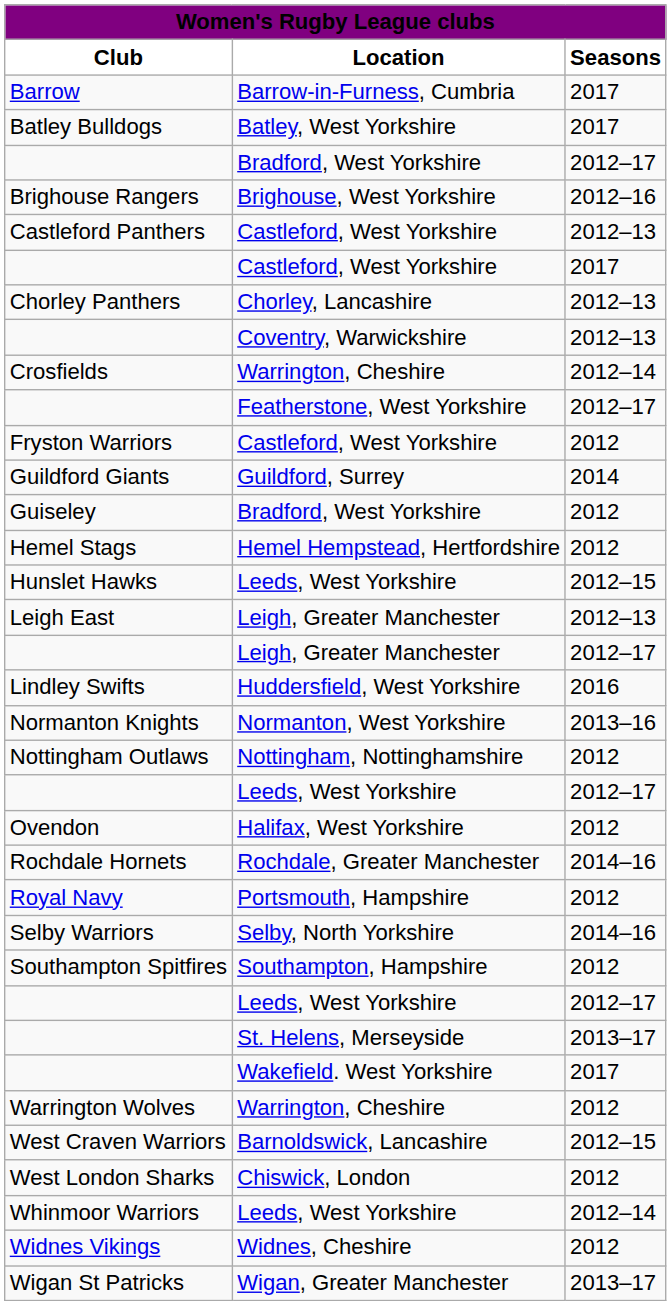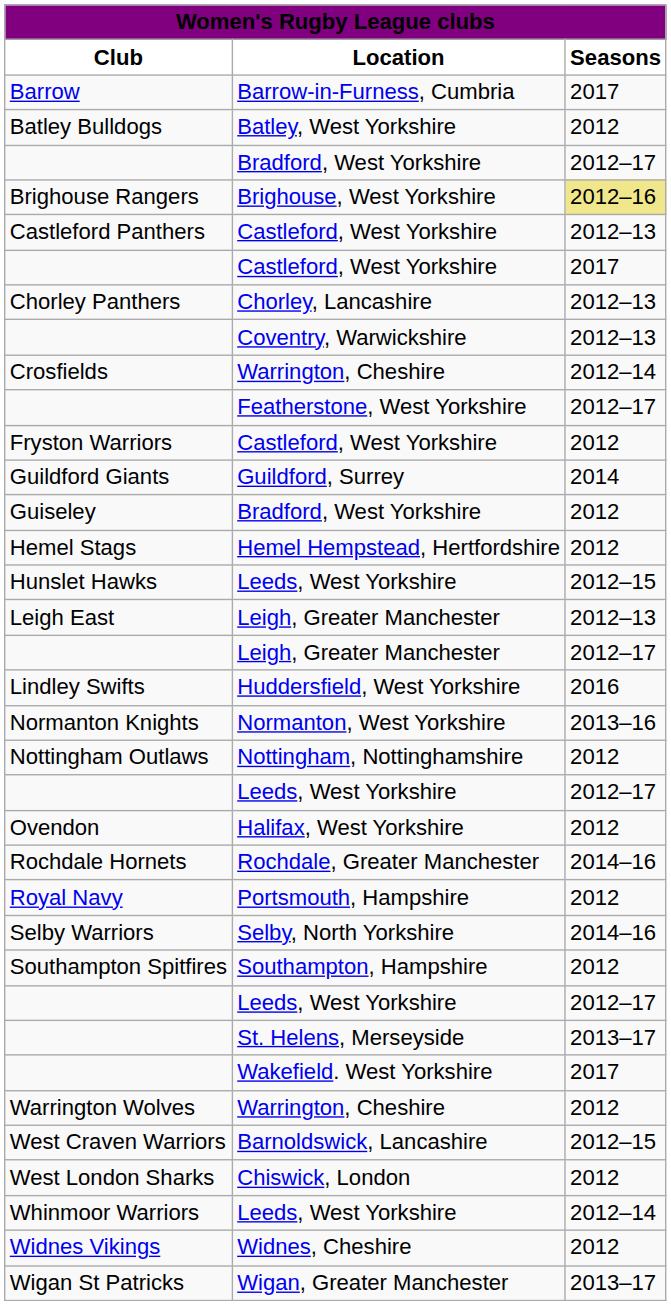 <table class="wikitable">
 <tr>
 <td style="background:purple; text-align:center;" colspan="3"><strong><span>Women's Rugby League clubs</span></strong></td>
 </tr>
 <tr>
 <th style="background:white">Club</th>
 <th style="background:white">Location</th>
 <th style="background:white">Seasons</th>
 </tr>
 <tr>
 <td> <a href='#'>Barrow</a></td>
 <td><a href='#'>Barrow-in-Furness</a>, Cumbria</td>
 <td>2017</td>
 </tr>
 <tr>
 <td> Batley Bulldogs</td>
 <td><a href='#'>Batley</a>, West Yorkshire</td>
-<td>2017</td>
+<td>2012</td>
 </tr>
 <tr>
 <td><br></td>
 <td><a href='#'>Bradford</a>, West Yorkshire</td>
 <td>2012–17</td>
 </tr>
 <tr>
 <td>Brighouse Rangers</td>
 <td><a href='#'>Brighouse</a>, West Yorkshire</td>
-<td>2012–16</td>
+<td style="background: khaki;">2012–16</td>
 </tr>
 <tr>
 <td>Castleford Panthers</td>
 <td><a href='#'>Castleford</a>, West Yorkshire</td>
 <td>2012–13</td>
 </tr>
 <tr>
 <td></td>
 <td><a href='#'>Castleford</a>, West Yorkshire</td>
 <td>2017</td>
 </tr>
 <tr>
 <td>Chorley Panthers</td>
 <td><a href='#'>Chorley</a>, Lancashire</td>
 <td>2012–13</td>
 </tr>
 <tr>
 <td></td>
 <td><a href='#'>Coventry</a>, Warwickshire</td>
 <td>2012–13</td>
 </tr>
 <tr>
 <td>Crosfields</td>
 <td><a href='#'>Warrington</a>, Cheshire</td>
 <td>2012–14</td>
 </tr>
 <tr>
 <td></td>
 <td><a href='#'>Featherstone</a>, West Yorkshire</td>
 <td>2012–17</td>
 </tr>
 <tr>
 <td>Fryston Warriors</td>
 <td><a href='#'>Castleford</a>, West Yorkshire</td>
 <td>2012</td>
 </tr>
 <tr>
 <td>Guildford Giants</td>
 <td><a href='#'>Guildford</a>, Surrey</td>
 <td>2014</td>
 </tr>
 <tr>
 <td>Guiseley</td>
 <td><a href='#'>Bradford</a>, West Yorkshire</td>
 <td>2012</td>
 </tr>
 <tr>
 <td> Hemel Stags</td>
 <td><a href='#'>Hemel Hempstead</a>, Hertfordshire</td>
 <td>2012</td>
 </tr>
 <tr>
 <td> Hunslet Hawks</td>
 <td><a href='#'>Leeds</a>, West Yorkshire</td>
 <td>2012–15</td>
 </tr>
 <tr>
 <td>Leigh East</td>
 <td><a href='#'>Leigh</a>, Greater Manchester</td>
 <td>2012–13</td>
 </tr>
 <tr>
 <td></td>
 <td><a href='#'>Leigh</a>, Greater Manchester</td>
 <td>2012–17</td>
 </tr>
 <tr>
 <td>Lindley Swifts</td>
 <td><a href='#'>Huddersfield</a>, West Yorkshire</td>
 <td>2016</td>
 </tr>
 <tr>
 <td>Normanton Knights</td>
 <td><a href='#'>Normanton</a>, West Yorkshire</td>
 <td>2013–16</td>
 </tr>
 <tr>
 <td>Nottingham Outlaws</td>
 <td><a href='#'>Nottingham</a>, Nottinghamshire</td>
 <td>2012</td>
 </tr>
 <tr>
 <td></td>
 <td><a href='#'>Leeds</a>, West Yorkshire</td>
 <td>2012–17</td>
 </tr>
 <tr>
 <td>Ovendon</td>
 <td><a href='#'>Halifax</a>, West Yorkshire</td>
 <td>2012</td>
 </tr>
 <tr>
 <td> Rochdale Hornets</td>
 <td><a href='#'>Rochdale</a>, Greater Manchester</td>
 <td>2014–16</td>
 </tr>
 <tr>
 <td><a href='#'>Royal Navy</a></td>
 <td><a href='#'>Portsmouth</a>, Hampshire</td>
 <td>2012</td>
 </tr>
 <tr>
 <td>Selby Warriors</td>
 <td><a href='#'>Selby</a>, North Yorkshire</td>
 <td>2014–16</td>
 </tr>
 <tr>
 <td>Southampton Spitfires</td>
 <td><a href='#'>Southampton</a>, Hampshire</td>
 <td>2012</td>
 </tr>
 <tr>
 <td></td>
 <td><a href='#'>Leeds</a>, West Yorkshire</td>
 <td>2012–17</td>
 </tr>
 <tr>
 <td></td>
 <td><a href='#'>St. Helens</a>, Merseyside</td>
 <td>2013–17</td>
 </tr>
 <tr>
 <td></td>
 <td><a href='#'>Wakefield</a>. West Yorkshire</td>
 <td>2017</td>
 </tr>
 <tr>
 <td>Warrington Wolves</td>
 <td><a href='#'>Warrington</a>, Cheshire</td>
 <td>2012</td>
 </tr>
 <tr>
 <td>West Craven Warriors</td>
 <td><a href='#'>Barnoldswick</a>, Lancashire</td>
 <td>2012–15</td>
 </tr>
 <tr>
 <td>West London Sharks</td>
 <td><a href='#'>Chiswick</a>, London</td>
 <td>2012</td>
 </tr>
 <tr>
 <td>Whinmoor Warriors</td>
 <td><a href='#'>Leeds</a>, West Yorkshire</td>
 <td>2012–14</td>
 </tr>
 <tr>
 <td> <a href='#'>Widnes Vikings</a></td>
 <td><a href='#'>Widnes</a>, Cheshire</td>
 <td>2012</td>
 </tr>
 <tr>
 <td>Wigan St Patricks</td>
 <td><a href='#'>Wigan</a>, Greater Manchester</td>
 <td>2013–17</td>
 </tr>
 </table>
